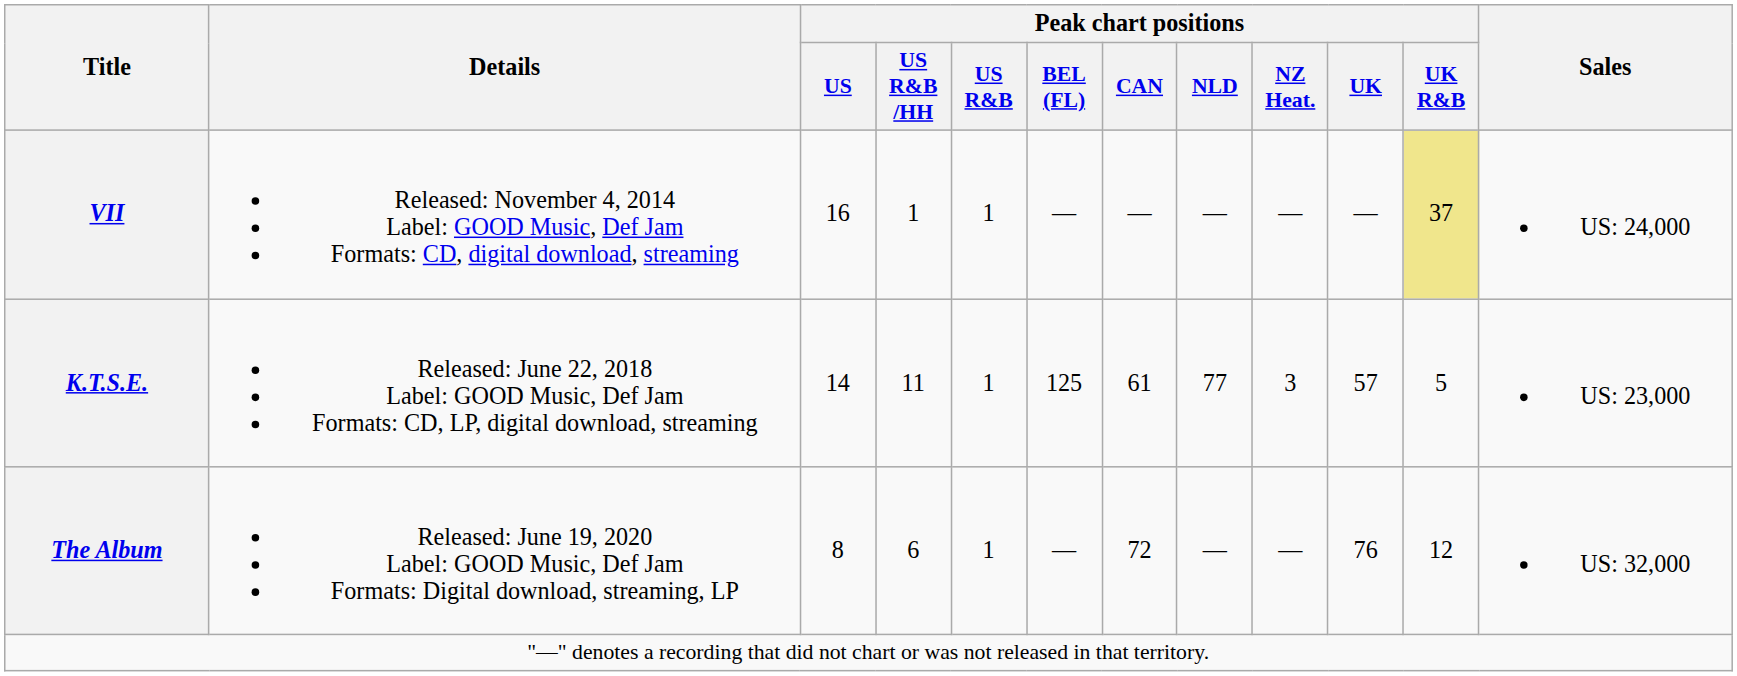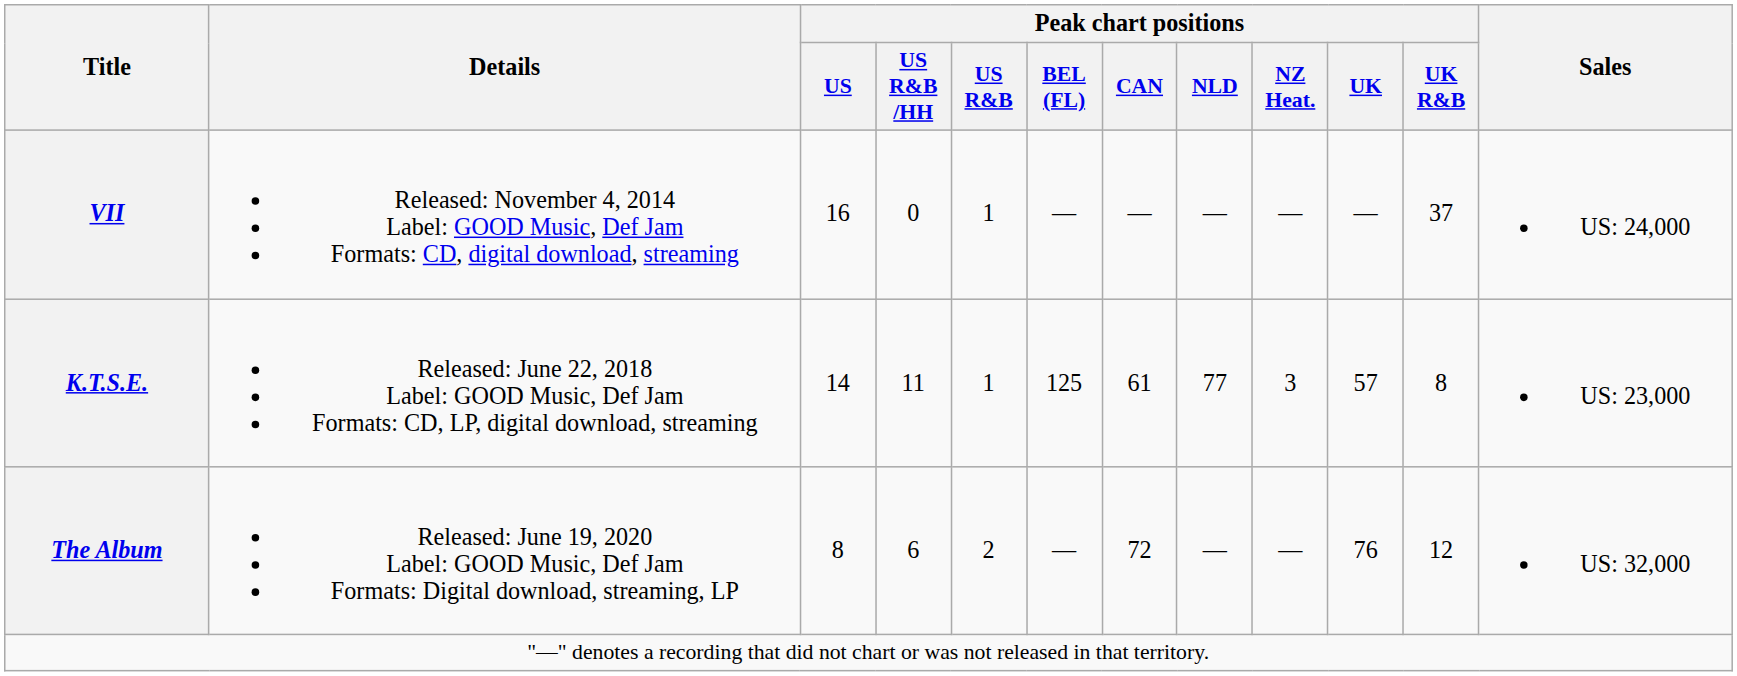 <table class="wikitable plainrowheaders" style="text-align:center;">
 <tr>
 <th rowspan="2" style="width:8em;">Title</th>
 <th rowspan="2" style="width:24em;">Details</th>
 <th colspan="9">Peak chart positions</th>
 <th rowspan="2" style="width:10em;">Sales</th>
 </tr>
 <tr>
 <th scope="col" style="width:3em;font-size:90%;"><a href='#'>US</a><br></th>
 <th scope="col" style="width:3em;font-size:90%;"><a href='#'>US<br>R&B<br>/HH</a><br></th>
 <th scope="col" style="width:3em;font-size:90%;"><a href='#'>US<br>R&B</a><br></th>
 <th scope="col" style="width:3em;font-size:90%;"><a href='#'>BEL<br>(FL)</a><br></th>
 <th scope="col" style="width:3em;font-size:90%;"><a href='#'>CAN</a><br></th>
 <th scope="col" style="width:3em;font-size:90%;"><a href='#'>NLD</a><br></th>
 <th scope="col" style="width:3em;font-size:90%;"><a href='#'>NZ<br>Heat.</a><br></th>
 <th scope="col" style="width:3em;font-size:90%;"><a href='#'>UK</a><br></th>
 <th scope="col" style="width:3em;font-size:90%;"><a href='#'>UK<br>R&B</a><br></th>
 </tr>
 <tr>
 <th scope="row"><em><a href='#'>VII</a></em></th>
 <td><br><ul><li>Released: November 4, 2014</li><li>Label: <a href='#'>GOOD Music</a>, <a href='#'>Def Jam</a></li><li>Formats: <a href='#'>CD</a>, <a href='#'>digital download</a>, <a href='#'>streaming</a></li></ul></td>
 <td>16</td>
-<td>1</td>
+<td>0</td>
 <td>1</td>
 <td>—</td>
 <td>—</td>
 <td>—</td>
 <td>—</td>
 <td>—</td>
-<td style="background: khaki;">37</td>
+<td>37</td>
 <td><br><ul><li>US: 24,000</li></ul></td>
 </tr>
 <tr>
 <th scope="row"><em><a href='#'>K.T.S.E.</a></em></th>
 <td><br><ul><li>Released: June 22, 2018</li><li>Label: GOOD Music, Def Jam</li><li>Formats: CD, LP, digital download, streaming</li></ul></td>
 <td>14</td>
 <td>11</td>
 <td>1</td>
 <td>125</td>
 <td>61</td>
 <td>77</td>
 <td>3</td>
 <td>57</td>
-<td>5</td>
+<td>8</td>
 <td><br><ul><li>US: 23,000<br></li></ul></td>
 </tr>
 <tr>
 <th scope="row"><em><a href='#'>The Album</a></em></th>
 <td><br><ul><li>Released: June 19, 2020</li><li>Label: GOOD Music, Def Jam</li><li>Formats: Digital download, streaming, LP</li></ul></td>
 <td>8</td>
 <td>6</td>
-<td>1</td>
+<td>2</td>
 <td>—</td>
 <td>72</td>
 <td>—</td>
 <td>—</td>
 <td>76</td>
 <td>12</td>
 <td><br><ul><li>US: 32,000<br></li></ul></td>
 </tr>
 <tr>
 <td colspan="15" style="font-size:90%">"—" denotes a recording that did not chart or was not released in that territory.</td>
 </tr>
 </table>
